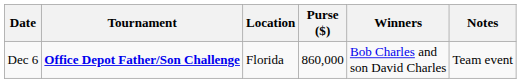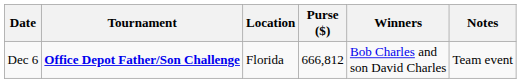 <table class="wikitable" style="font-size:95%">
 <tr>
 <th>Date</th>
 <th>Tournament</th>
 <th>Location</th>
 <th>Purse<br>($)</th>
 <th>Winners</th>
 <th>Notes</th>
 </tr>
 <tr>
 <td>Dec 6</td>
 <td><strong><a href='#'>Office Depot Father/Son Challenge</a></strong></td>
 <td>Florida</td>
-<td align=right>860,000</td>
+<td align=right>666,812</td>
 <td> <a href='#'>Bob Charles</a> and<br>son David Charles</td>
 <td>Team event</td>
 </tr>
 </table>
